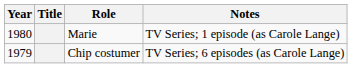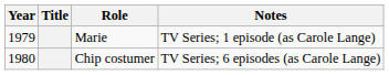 <table class="wikitable plainrowheaders sortable">
 <tr>
 <th>Year</th>
 <th>Title</th>
 <th>Role</th>
 <th>Notes</th>
 </tr>
 <tr>
-<td>1980</td>
+<td>1979</td>
 <th scope="row"></th>
 <td>Marie</td>
 <td>TV Series; 1 episode (as Carole Lange)</td>
 </tr>
 <tr>
-<td>1979</td>
+<td>1980</td>
 <th scope="row"></th>
 <td>Chip costumer</td>
 <td>TV Series; 6 episodes (as Carole Lange)</td>
 </tr>
 </table>
